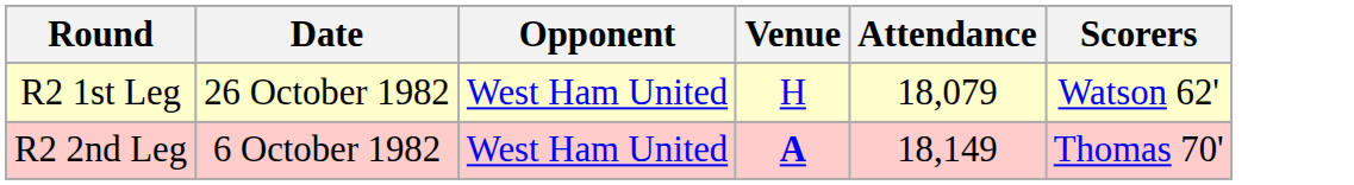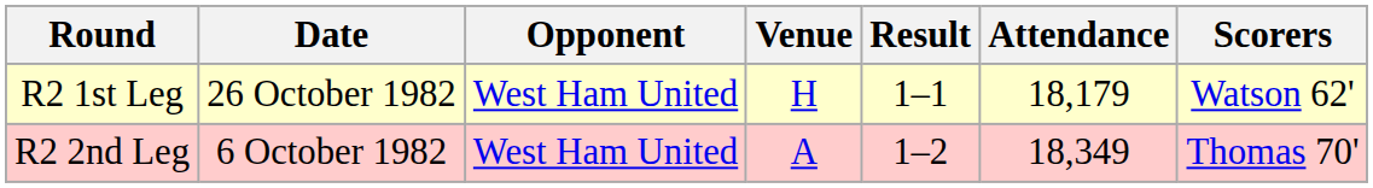 <table class="wikitable" style="font-size:100%; text-align:center">
 <tr>
 <th>Round</th>
 <th>Date</th>
 <th>Opponent</th>
 <th>Venue</th>
+<th>Result</th>
 <th>Attendance</th>
 <th>Scorers</th>
 </tr>
 <tr style="background-color: #FFFFCC;">
 <td>R2 1st Leg</td>
 <td>26 October 1982</td>
 <td><a href='#'>West Ham United</a></td>
 <td><a href='#'>H</a></td>
-<td>18,079</td>
+<td>1–1</td>
+<td>18,179</td>
 <td><a href='#'>Watson</a> 62'</td>
 </tr>
 <tr style="background-color: #FFCCCC;">
 <td>R2 2nd Leg</td>
 <td>6 October 1982</td>
 <td><a href='#'>West Ham United</a></td>
-<td><strong><a href='#'>A</a></strong></td>
-<td>18,149</td>
+<td><a href='#'>A</a></td>
+<td>1–2</td>
+<td>18,349</td>
 <td><a href='#'>Thomas</a> 70'</td>
 </tr>
 </table>
